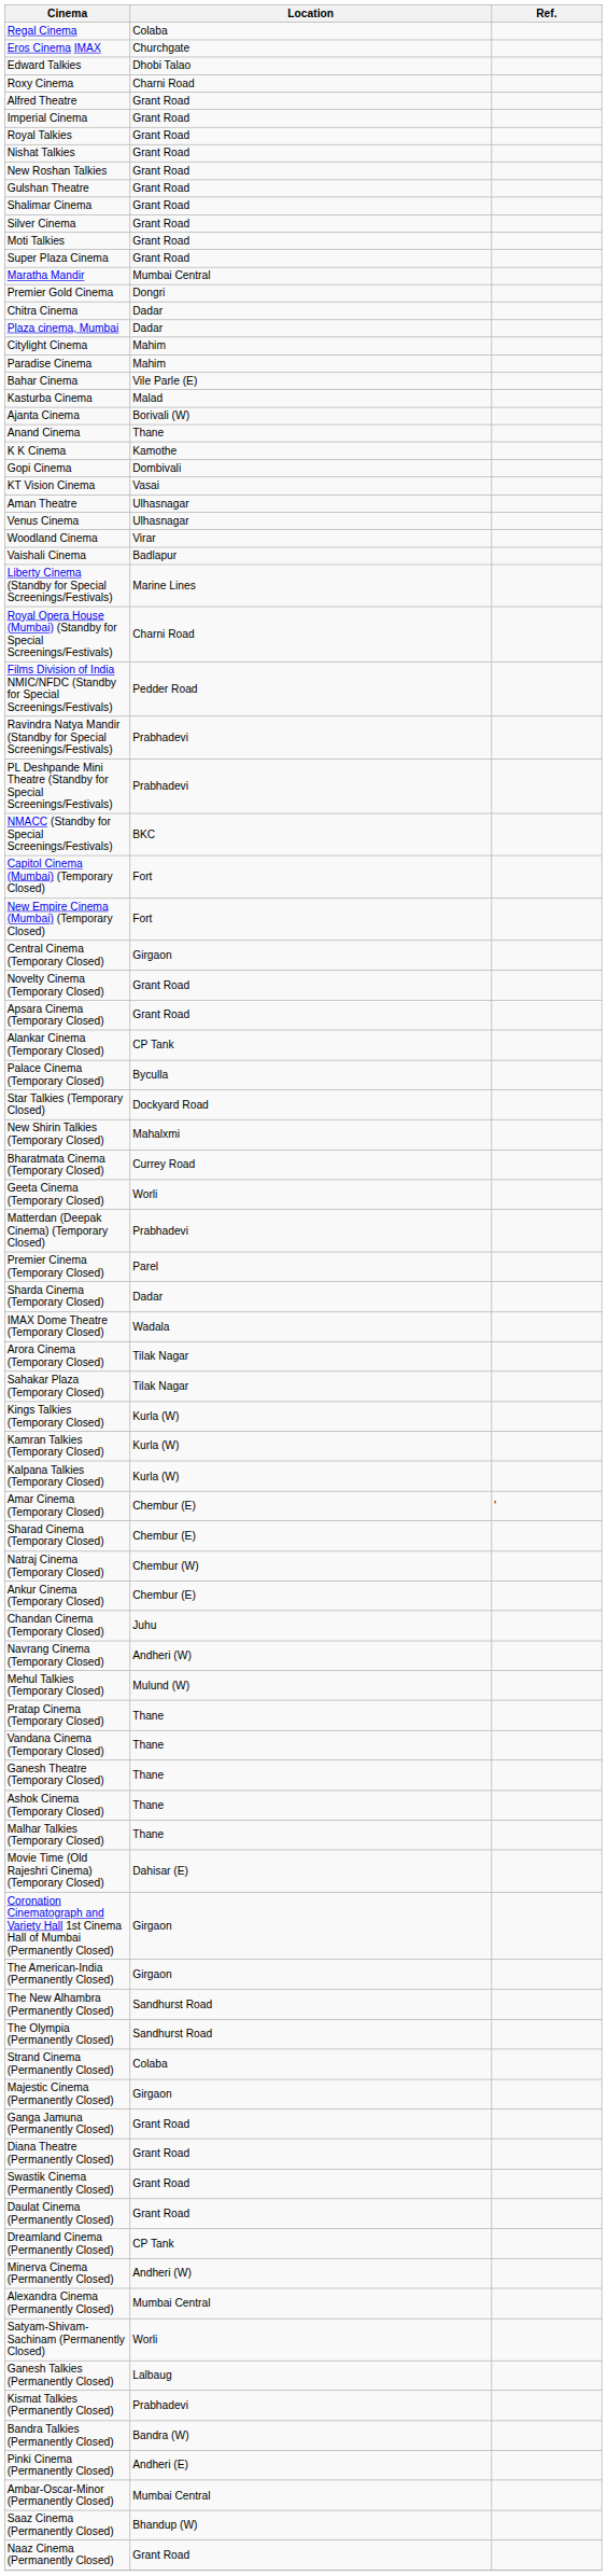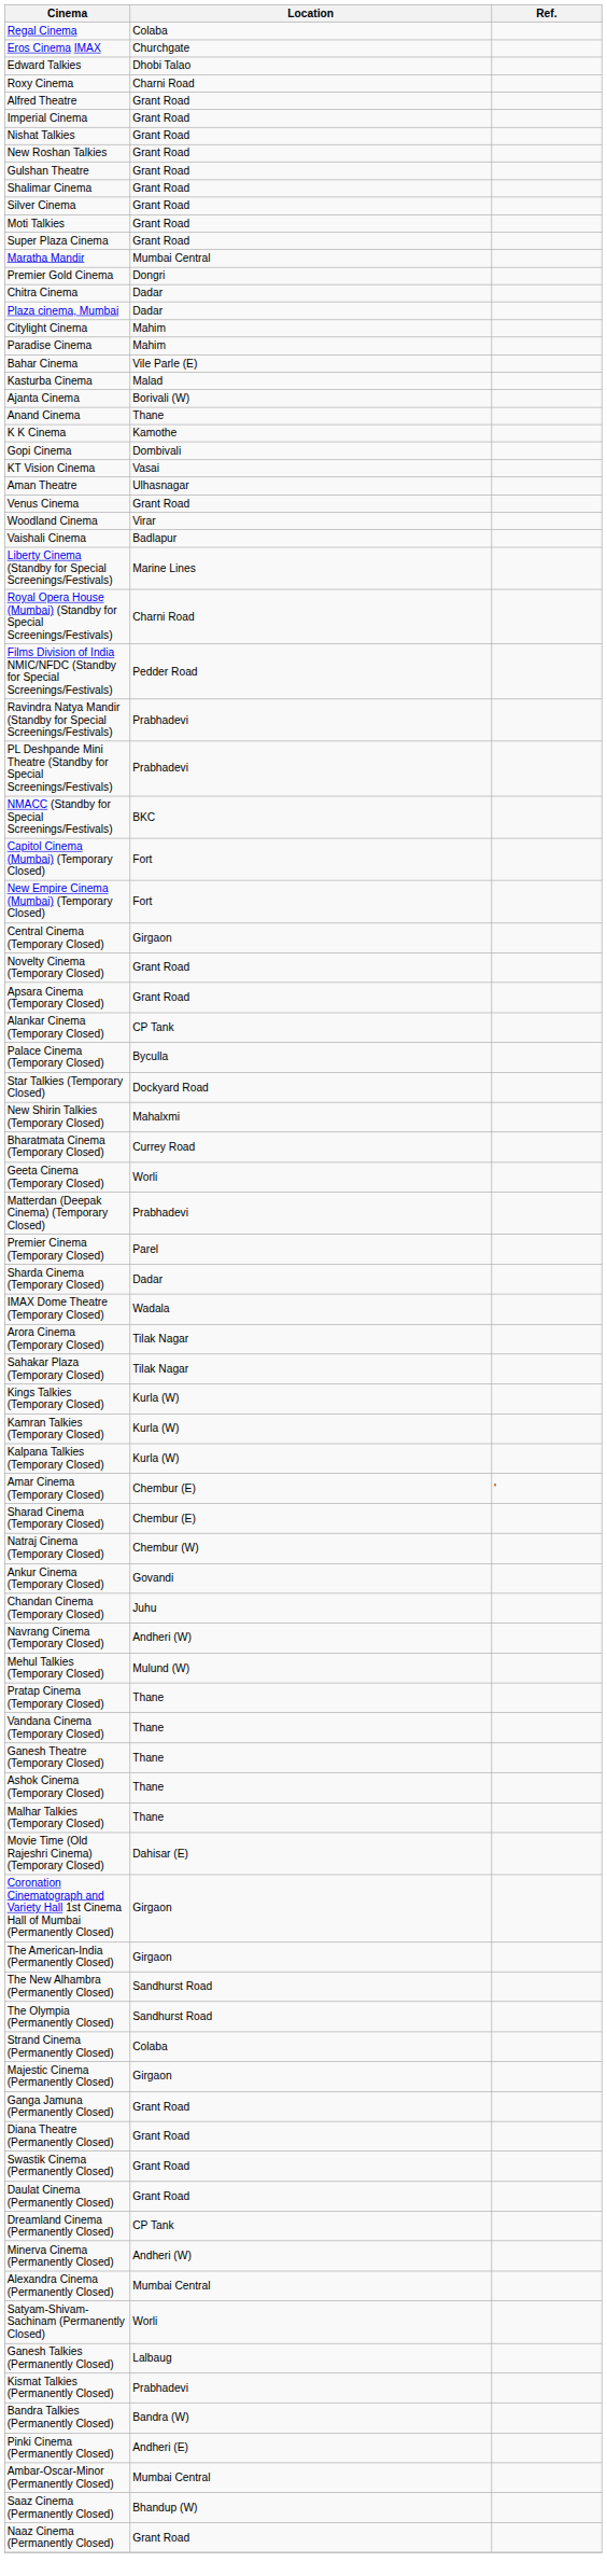 <table class="wikitable">
 <tr>
 <th width="21%">Cinema</th>
 <th>Location</th>
 <th>Ref.</th>
 </tr>
 <tr valign="top">
 <td><a href='#'>Regal Cinema</a></td>
 <td>Colaba</td>
 <td></td>
 </tr>
 <tr>
 <td><a href='#'>Eros Cinema</a> <a href='#'>IMAX</a></td>
 <td>Churchgate</td>
 <td></td>
 </tr>
 <tr>
 <td>Edward Talkies</td>
 <td>Dhobi Talao</td>
 <td></td>
 </tr>
 <tr>
 <td>Roxy Cinema</td>
 <td>Charni Road</td>
 <td></td>
 </tr>
 <tr>
 <td>Alfred Theatre</td>
 <td>Grant Road</td>
 <td></td>
 </tr>
 <tr>
 <td>Imperial Cinema</td>
-<td>Grant Road</td>
-<td></td>
-</tr>
-<tr>
-<td>Royal Talkies</td>
 <td>Grant Road</td>
 <td></td>
 </tr>
 <tr>
 <td>Nishat Talkies</td>
 <td>Grant Road</td>
 <td></td>
 </tr>
 <tr>
 <td>New Roshan Talkies</td>
 <td>Grant Road</td>
 <td></td>
 </tr>
 <tr>
 <td>Gulshan Theatre</td>
 <td>Grant Road</td>
 <td></td>
 </tr>
 <tr>
 <td>Shalimar Cinema</td>
 <td>Grant Road</td>
 <td></td>
 </tr>
 <tr>
 <td>Silver Cinema</td>
 <td>Grant Road</td>
 <td></td>
 </tr>
 <tr>
 <td>Moti Talkies</td>
 <td>Grant Road</td>
 <td></td>
 </tr>
 <tr>
 <td>Super Plaza Cinema</td>
 <td>Grant Road</td>
 <td></td>
 </tr>
 <tr>
 <td><a href='#'>Maratha Mandir</a></td>
 <td>Mumbai Central</td>
 <td></td>
 </tr>
 <tr>
 <td>Premier Gold Cinema</td>
 <td>Dongri</td>
 <td></td>
 </tr>
 <tr>
 <td>Chitra Cinema</td>
 <td>Dadar</td>
 <td></td>
 </tr>
 <tr>
 <td><a href='#'>Plaza cinema, Mumbai</a></td>
 <td>Dadar</td>
 <td></td>
 </tr>
 <tr>
 <td>Citylight Cinema</td>
 <td>Mahim</td>
 <td></td>
 </tr>
 <tr>
 <td>Paradise Cinema</td>
 <td>Mahim</td>
 <td></td>
 </tr>
 <tr>
 <td>Bahar Cinema</td>
 <td>Vile Parle (E)</td>
 <td></td>
 </tr>
 <tr>
 <td>Kasturba Cinema</td>
 <td>Malad</td>
 <td></td>
 </tr>
 <tr>
 <td>Ajanta Cinema</td>
 <td>Borivali (W)</td>
 <td></td>
 </tr>
 <tr>
 <td>Anand Cinema</td>
 <td>Thane</td>
 <td></td>
 </tr>
 <tr>
 <td>K K Cinema</td>
 <td>Kamothe</td>
 <td></td>
 </tr>
 <tr>
 <td>Gopi Cinema</td>
 <td>Dombivali</td>
 <td></td>
 </tr>
 <tr>
 <td>KT Vision Cinema</td>
 <td>Vasai</td>
 <td></td>
 </tr>
 <tr>
 <td>Aman Theatre</td>
 <td>Ulhasnagar</td>
 <td></td>
 </tr>
 <tr>
 <td>Venus Cinema</td>
-<td>Ulhasnagar</td>
+<td>Grant Road</td>
 <td></td>
 </tr>
 <tr>
 <td>Woodland Cinema</td>
 <td>Virar</td>
 <td></td>
 </tr>
 <tr>
 <td>Vaishali Cinema</td>
 <td>Badlapur</td>
 <td></td>
 </tr>
 <tr>
 <td><a href='#'>Liberty Cinema</a> (Standby for Special Screenings/Festivals)</td>
 <td>Marine Lines</td>
 <td></td>
 </tr>
 <tr>
 <td><a href='#'>Royal Opera House (Mumbai)</a> (Standby for Special Screenings/Festivals)</td>
 <td>Charni Road</td>
 <td></td>
 </tr>
 <tr>
 <td><a href='#'>Films Division of India</a> NMIC/NFDC (Standby for Special Screenings/Festivals)</td>
 <td>Pedder Road</td>
 <td></td>
 </tr>
 <tr>
 <td>Ravindra Natya Mandir (Standby for Special Screenings/Festivals)</td>
 <td>Prabhadevi</td>
 <td></td>
 </tr>
 <tr>
 <td>PL Deshpande Mini Theatre (Standby for Special Screenings/Festivals)</td>
 <td>Prabhadevi</td>
 <td></td>
 </tr>
 <tr>
 <td><a href='#'>NMACC</a> (Standby for Special Screenings/Festivals)</td>
 <td>BKC</td>
 <td></td>
 </tr>
 <tr>
 <td><a href='#'>Capitol Cinema (Mumbai)</a> (Temporary Closed)</td>
 <td>Fort</td>
 <td></td>
 </tr>
 <tr>
 <td><a href='#'>New Empire Cinema (Mumbai)</a> (Temporary Closed)</td>
 <td>Fort</td>
 <td></td>
 </tr>
 <tr>
 <td>Central Cinema (Temporary Closed)</td>
 <td>Girgaon</td>
 <td></td>
 </tr>
 <tr>
 <td>Novelty Cinema (Temporary Closed)</td>
 <td>Grant Road</td>
 <td></td>
 </tr>
 <tr>
 <td>Apsara Cinema (Temporary Closed)</td>
 <td>Grant Road</td>
 <td></td>
 </tr>
 <tr>
 <td>Alankar Cinema (Temporary Closed)</td>
 <td>CP Tank</td>
 <td></td>
 </tr>
 <tr>
 <td>Palace Cinema (Temporary Closed)</td>
 <td>Byculla</td>
 <td></td>
 </tr>
 <tr>
 <td>Star Talkies (Temporary Closed)</td>
 <td>Dockyard Road</td>
 <td></td>
 </tr>
 <tr>
 <td>New Shirin Talkies (Temporary Closed)</td>
 <td>Mahalxmi</td>
 <td></td>
 </tr>
 <tr>
 <td>Bharatmata Cinema (Temporary Closed)</td>
 <td>Currey Road</td>
 <td></td>
 </tr>
 <tr>
 <td>Geeta Cinema (Temporary Closed)</td>
 <td>Worli</td>
 <td></td>
 </tr>
 <tr>
 <td>Matterdan (Deepak Cinema) (Temporary Closed)</td>
 <td>Prabhadevi</td>
 <td></td>
 </tr>
 <tr>
 <td>Premier Cinema (Temporary Closed)</td>
 <td>Parel</td>
 <td></td>
 </tr>
 <tr>
 <td>Sharda Cinema (Temporary Closed)</td>
 <td>Dadar</td>
 <td></td>
 </tr>
 <tr>
 <td>IMAX Dome Theatre (Temporary Closed)</td>
 <td>Wadala</td>
 <td></td>
 </tr>
 <tr>
 <td>Arora Cinema (Temporary Closed)</td>
 <td>Tilak Nagar</td>
 <td></td>
 </tr>
 <tr>
 <td>Sahakar Plaza (Temporary Closed)</td>
 <td>Tilak Nagar</td>
 <td></td>
 </tr>
 <tr>
 <td>Kings Talkies (Temporary Closed)</td>
 <td>Kurla (W)</td>
 <td></td>
 </tr>
 <tr>
 <td>Kamran Talkies (Temporary Closed)</td>
 <td>Kurla (W)</td>
 <td></td>
 </tr>
 <tr>
 <td>Kalpana Talkies (Temporary Closed)</td>
 <td>Kurla (W)</td>
 <td></td>
 </tr>
 <tr>
 <td>Amar Cinema (Temporary Closed)</td>
 <td>Chembur (E)</td>
 <td>'</td>
 </tr>
 <tr>
 <td>Sharad Cinema (Temporary Closed)</td>
 <td>Chembur (E)</td>
 <td></td>
 </tr>
 <tr>
 <td>Natraj Cinema (Temporary Closed)</td>
 <td>Chembur (W)</td>
 <td></td>
 </tr>
 <tr>
 <td>Ankur Cinema (Temporary Closed)</td>
-<td>Chembur (E)</td>
+<td>Govandi</td>
 <td></td>
 </tr>
 <tr>
 <td>Chandan Cinema (Temporary Closed)</td>
 <td>Juhu</td>
 <td></td>
 </tr>
 <tr>
 <td>Navrang Cinema (Temporary Closed)</td>
 <td>Andheri (W)</td>
 <td></td>
 </tr>
 <tr>
 <td>Mehul Talkies (Temporary Closed)</td>
 <td>Mulund (W)</td>
 <td></td>
 </tr>
 <tr>
 <td>Pratap Cinema (Temporary Closed)</td>
 <td>Thane</td>
 <td></td>
 </tr>
 <tr>
 <td>Vandana Cinema (Temporary Closed)</td>
 <td>Thane</td>
 <td></td>
 </tr>
 <tr>
 <td>Ganesh Theatre (Temporary Closed)</td>
 <td>Thane</td>
 <td></td>
 </tr>
 <tr>
 <td>Ashok Cinema (Temporary Closed)</td>
 <td>Thane</td>
 <td></td>
 </tr>
 <tr>
 <td>Malhar Talkies (Temporary Closed)</td>
 <td>Thane</td>
 <td></td>
 </tr>
 <tr>
 <td>Movie Time (Old Rajeshri Cinema) (Temporary Closed)</td>
 <td>Dahisar (E)</td>
 <td></td>
 </tr>
 <tr>
 <td><a href='#'>Coronation Cinematograph and Variety Hall</a> 1st Cinema Hall of Mumbai (Permanently Closed)</td>
 <td>Girgaon</td>
 <td></td>
 </tr>
 <tr>
 <td>The American-India (Permanently Closed)</td>
 <td>Girgaon</td>
 <td></td>
 </tr>
 <tr>
 <td>The New Alhambra (Permanently Closed)</td>
 <td>Sandhurst Road</td>
 <td></td>
 </tr>
 <tr>
 <td>The Olympia (Permanently Closed)</td>
 <td>Sandhurst Road</td>
 <td></td>
 </tr>
 <tr>
 <td>Strand Cinema (Permanently Closed)</td>
 <td>Colaba</td>
 <td></td>
 </tr>
 <tr>
 <td>Majestic Cinema (Permanently Closed)</td>
 <td>Girgaon</td>
 <td></td>
 </tr>
 <tr>
 <td>Ganga Jamuna (Permanently Closed)</td>
 <td>Grant Road</td>
 <td></td>
 </tr>
 <tr>
 <td>Diana Theatre (Permanently Closed)</td>
 <td>Grant Road</td>
 <td></td>
 </tr>
 <tr>
 <td>Swastik Cinema (Permanently Closed)</td>
 <td>Grant Road</td>
 <td></td>
 </tr>
 <tr>
 <td>Daulat Cinema (Permanently Closed)</td>
 <td>Grant Road</td>
 <td></td>
 </tr>
 <tr>
 <td>Dreamland Cinema (Permanently Closed)</td>
 <td>CP Tank</td>
 <td></td>
 </tr>
 <tr>
 <td>Minerva Cinema (Permanently Closed)</td>
 <td>Andheri (W)</td>
 <td></td>
 </tr>
 <tr>
 <td>Alexandra Cinema (Permanently Closed)</td>
 <td>Mumbai Central</td>
 <td></td>
 </tr>
 <tr>
 <td>Satyam-Shivam-Sachinam (Permanently Closed)</td>
 <td>Worli</td>
 <td></td>
 </tr>
 <tr>
 <td>Ganesh Talkies (Permanently Closed)</td>
 <td>Lalbaug</td>
 <td></td>
 </tr>
 <tr>
 <td>Kismat Talkies (Permanently Closed)</td>
 <td>Prabhadevi</td>
 <td></td>
 </tr>
 <tr>
 <td>Bandra Talkies (Permanently Closed)</td>
 <td>Bandra (W)</td>
 <td></td>
 </tr>
 <tr>
 <td>Pinki Cinema (Permanently Closed)</td>
 <td>Andheri (E)</td>
 <td></td>
 </tr>
 <tr>
 <td>Ambar-Oscar-Minor (Permanently Closed)</td>
 <td>Mumbai Central</td>
 <td></td>
 </tr>
 <tr>
 <td>Saaz Cinema (Permanently Closed)</td>
 <td>Bhandup (W)</td>
 <td></td>
 </tr>
 <tr>
 <td>Naaz Cinema (Permanently Closed)</td>
 <td>Grant Road</td>
 <td></td>
 </tr>
 <tr>
 </tr>
 </table>
